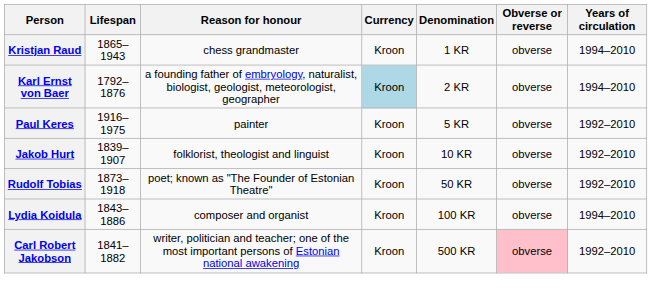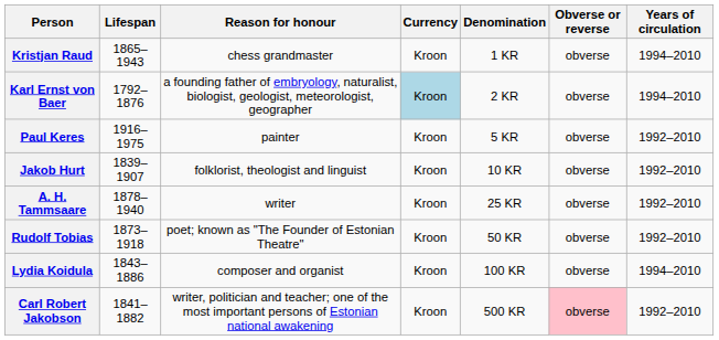 <table class="wikitable" style="font-size:95%; text-align:center;">
 <tr>
 <th>Person</th>
 <th>Lifespan</th>
 <th>Reason for honour</th>
 <th>Currency</th>
 <th>Denomination</th>
 <th>Obverse or reverse</th>
 <th>Years of circulation</th>
 </tr>
 <tr>
 <th><a href='#'>Kristjan Raud</a></th>
 <td>1865–1943</td>
 <td>chess grandmaster</td>
 <td>Kroon</td>
 <td>1 KR</td>
 <td>obverse</td>
 <td>1994–2010</td>
 </tr>
 <tr>
 <th><a href='#'>Karl Ernst von Baer</a></th>
 <td>1792–1876</td>
 <td>a founding father of <a href='#'>embryology</a>, naturalist, biologist, geologist, meteorologist, geographer</td>
 <td style="background: lightblue;">Kroon</td>
 <td>2 KR</td>
 <td>obverse</td>
 <td>1994–2010</td>
 </tr>
 <tr>
 <th><a href='#'>Paul Keres</a></th>
 <td>1916–1975</td>
 <td>painter</td>
 <td>Kroon</td>
 <td>5 KR</td>
 <td>obverse</td>
 <td>1992–2010</td>
 </tr>
 <tr>
 <th><a href='#'>Jakob Hurt</a></th>
 <td>1839–1907</td>
 <td>folklorist, theologist and linguist</td>
 <td>Kroon</td>
 <td>10 KR</td>
 <td>obverse</td>
 <td>1992–2010</td>
 </tr>
 <tr>
+<th><a href='#'>A. H. Tammsaare</a></th>
+<td>1878–1940</td>
+<td>writer</td>
+<td>Kroon</td>
+<td>25 KR</td>
+<td>obverse</td>
+<td>1992–2010</td>
+</tr>
+<tr>
 <th><a href='#'>Rudolf Tobias</a></th>
 <td>1873–1918</td>
 <td>poet; known as "The Founder of Estonian Theatre"</td>
 <td>Kroon</td>
 <td>50 KR</td>
 <td>obverse</td>
 <td>1992–2010</td>
 </tr>
 <tr>
 <th><a href='#'>Lydia Koidula</a></th>
 <td>1843–1886</td>
 <td>composer and organist</td>
 <td>Kroon</td>
 <td>100 KR</td>
 <td>obverse</td>
 <td>1994–2010</td>
 </tr>
 <tr>
 <th><a href='#'>Carl Robert Jakobson</a></th>
 <td>1841–1882</td>
 <td>writer, politician and teacher; one of the most important persons of <a href='#'>Estonian national awakening</a></td>
 <td>Kroon</td>
 <td>500 KR</td>
 <td style="background: pink;">obverse</td>
 <td>1992–2010</td>
 </tr>
 </table>
